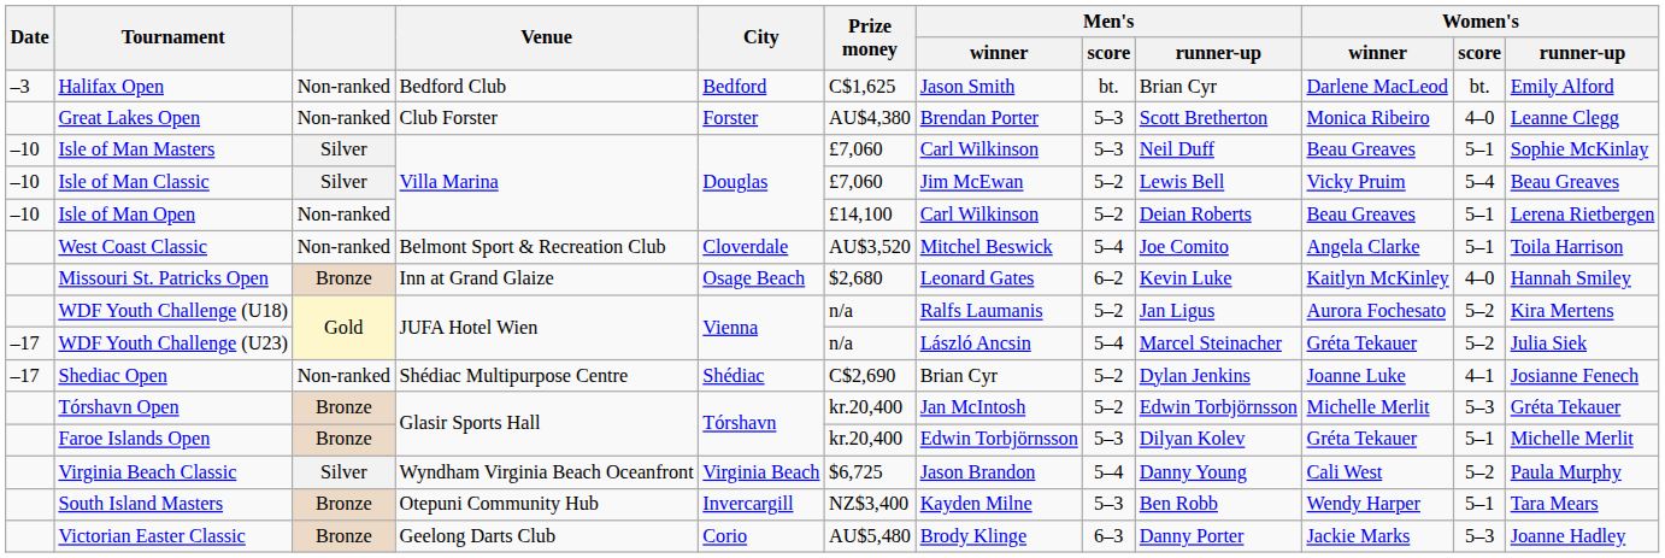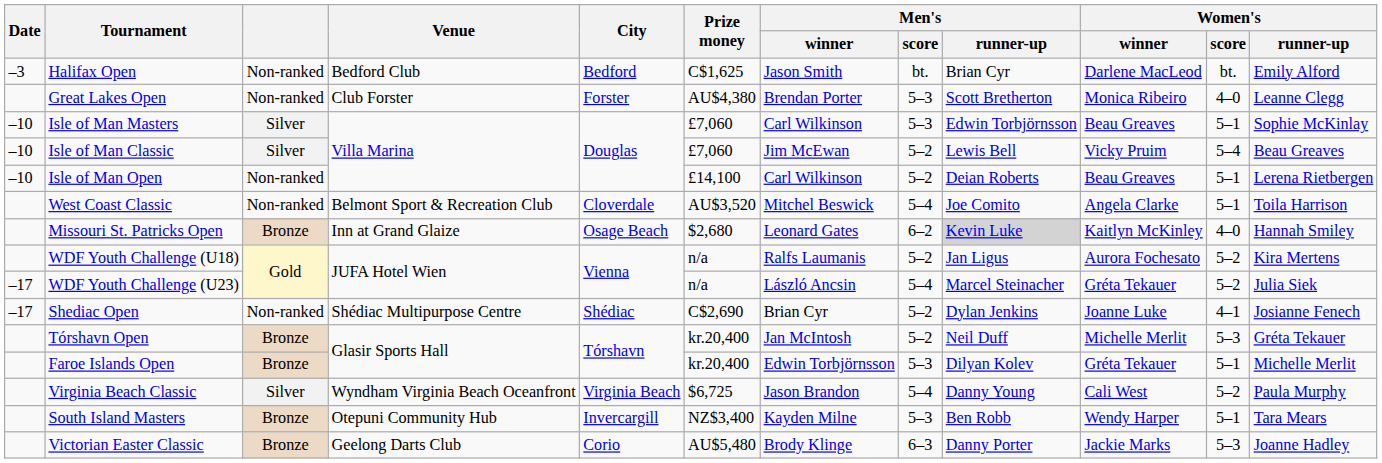 <table class="wikitable sortable" style="font-size: 85%">
 <tr>
 <th rowspan="2">Date</th>
 <th rowspan="2">Tournament</th>
 <th rowspan="2"></th>
 <th rowspan="2">Venue</th>
 <th rowspan="2">City</th>
 <th rowspan="2" class=unsortable>Prize<br>money</th>
 <th colspan="3">Men's</th>
 <th colspan="3">Women's</th>
 </tr>
 <tr>
 <th>winner</th>
 <th class=unsortable>score</th>
 <th>runner-up</th>
 <th>winner</th>
 <th class=unsortable>score</th>
 <th>runner-up</th>
 </tr>
 <tr>
 <td>–3</td>
 <td><a href='#'>Halifax Open</a></td>
 <td align="center">Non-ranked</td>
 <td>Bedford  Club</td>
 <td> <a href='#'>Bedford</a></td>
 <td>C$1,625</td>
 <td> <a href='#'>Jason Smith</a></td>
 <td align="center">bt.</td>
 <td> Brian Cyr</td>
 <td> <a href='#'>Darlene MacLeod</a></td>
 <td align="center">bt.</td>
 <td> <a href='#'>Emily Alford</a></td>
 </tr>
 <tr>
 <td></td>
 <td><a href='#'> Great Lakes Open</a></td>
 <td align="center">Non-ranked</td>
 <td>Club Forster</td>
 <td> <a href='#'>Forster</a></td>
 <td>AU$4,380</td>
 <td> <a href='#'>Brendan Porter</a></td>
 <td align="center">5–3</td>
 <td> <a href='#'>Scott Bretherton</a></td>
 <td> <a href='#'>Monica Ribeiro</a></td>
 <td align="center">4–0</td>
 <td> <a href='#'>Leanne Clegg</a></td>
 </tr>
 <tr>
 <td>–10</td>
 <td><a href='#'>Isle of Man Masters</a></td>
 <td bgcolor="f2f2f2" align="center">Silver</td>
 <td rowspan=3><a href='#'>Villa Marina</a></td>
 <td rowspan=3> <a href='#'>Douglas</a></td>
 <td>£7,060</td>
 <td> <a href='#'>Carl Wilkinson</a></td>
 <td align="center">5–3</td>
-<td> <a href='#'>Neil Duff</a></td>
+<td> <a href='#'>Edwin Torbjörnsson</a></td>
 <td> <a href='#'>Beau Greaves</a></td>
 <td align="center">5–1</td>
 <td> <a href='#'>Sophie McKinlay</a></td>
 </tr>
 <tr>
 <td>–10</td>
 <td><a href='#'>Isle of Man Classic</a></td>
 <td bgcolor="f2f2f2" align="center">Silver</td>
 <td>£7,060</td>
 <td> <a href='#'>Jim McEwan</a></td>
 <td align="center">5–2</td>
 <td> <a href='#'>Lewis Bell</a></td>
 <td> <a href='#'>Vicky Pruim</a></td>
 <td align="center">5–4</td>
 <td> <a href='#'>Beau Greaves</a></td>
 </tr>
 <tr>
 <td>–10</td>
 <td><a href='#'>Isle of Man Open</a></td>
 <td align="center">Non-ranked</td>
 <td>£14,100</td>
 <td> <a href='#'>Carl Wilkinson</a></td>
 <td align="center">5–2</td>
 <td> <a href='#'>Deian Roberts</a></td>
 <td> <a href='#'>Beau Greaves</a></td>
 <td align="center">5–1</td>
 <td> <a href='#'>Lerena Rietbergen</a></td>
 </tr>
 <tr>
 <td></td>
 <td><a href='#'>West Coast Classic</a></td>
 <td align="center">Non-ranked</td>
 <td>Belmont Sport & Recreation Club</td>
 <td> <a href='#'>Cloverdale</a></td>
 <td>AU$3,520</td>
 <td> <a href='#'>Mitchel Beswick</a></td>
 <td align="center">5–4</td>
 <td> <a href='#'>Joe Comito</a></td>
 <td> <a href='#'>Angela Clarke</a></td>
 <td align="center">5–1</td>
 <td> <a href='#'>Toila Harrison</a></td>
 </tr>
 <tr>
 <td></td>
 <td><a href='#'>Missouri St. Patricks Open</a></td>
 <td bgcolor="ecd9c6" align="center">Bronze</td>
 <td>Inn at Grand Glaize</td>
 <td> <a href='#'>Osage Beach</a></td>
 <td>$2,680</td>
 <td> <a href='#'>Leonard Gates</a></td>
 <td align="center">6–2</td>
-<td> <a href='#'>Kevin Luke</a></td>
+<td style="background: lightgrey;"> <a href='#'>Kevin Luke</a></td>
 <td> <a href='#'>Kaitlyn McKinley</a></td>
 <td align="center">4–0</td>
 <td> <a href='#'>Hannah Smiley</a></td>
 </tr>
 <tr>
 <td></td>
 <td><a href='#'>WDF Youth Challenge</a> (U18)</td>
 <td rowspan=2 bgcolor="fff7cc" align="center">Gold</td>
 <td rowspan=2>JUFA Hotel Wien</td>
 <td rowspan=2> <a href='#'>Vienna</a></td>
 <td>n/a</td>
 <td> <a href='#'>Ralfs Laumanis</a></td>
 <td align="center">5–2</td>
 <td> <a href='#'>Jan Ligus</a></td>
 <td> <a href='#'>Aurora Fochesato</a></td>
 <td align="center">5–2</td>
 <td> <a href='#'>Kira Mertens</a></td>
 </tr>
 <tr>
 <td>–17</td>
 <td><a href='#'>WDF Youth Challenge</a> (U23)</td>
 <td>n/a</td>
 <td> <a href='#'>László Ancsin</a></td>
 <td align="center">5–4</td>
 <td> <a href='#'>Marcel Steinacher</a></td>
 <td> <a href='#'>Gréta Tekauer</a></td>
 <td align="center">5–2</td>
 <td> <a href='#'>Julia Siek</a></td>
 </tr>
 <tr>
 <td>–17</td>
 <td><a href='#'>Shediac Open</a></td>
 <td align="center">Non-ranked</td>
 <td>Shédiac Multipurpose Centre</td>
 <td> <a href='#'>Shédiac</a></td>
 <td>C$2,690</td>
 <td> Brian Cyr</td>
 <td align="center">5–2</td>
 <td> <a href='#'>Dylan Jenkins</a></td>
 <td> <a href='#'>Joanne Luke</a></td>
 <td align="center">4–1</td>
 <td> <a href='#'>Josianne Fenech</a></td>
 </tr>
 <tr>
 <td></td>
 <td><a href='#'>Tórshavn Open</a></td>
 <td bgcolor="ecd9c6" align="center">Bronze</td>
 <td rowspan=2>Glasir Sports Hall</td>
 <td rowspan=2> <a href='#'>Tórshavn</a></td>
 <td>kr.20,400</td>
 <td> <a href='#'>Jan McIntosh</a></td>
 <td align="center">5–2</td>
-<td> <a href='#'>Edwin Torbjörnsson</a></td>
+<td> <a href='#'>Neil Duff</a></td>
 <td> <a href='#'>Michelle Merlit</a></td>
 <td align="center">5–3</td>
 <td> <a href='#'>Gréta Tekauer</a></td>
 </tr>
 <tr>
 <td></td>
 <td><a href='#'>Faroe Islands Open</a></td>
 <td bgcolor="ecd9c6" align="center">Bronze</td>
 <td>kr.20,400</td>
 <td> <a href='#'>Edwin Torbjörnsson</a></td>
 <td align="center">5–3</td>
 <td> <a href='#'>Dilyan Kolev</a></td>
 <td> <a href='#'>Gréta Tekauer</a></td>
 <td align="center">5–1</td>
 <td> <a href='#'>Michelle Merlit</a></td>
 </tr>
 <tr>
 <td></td>
 <td><a href='#'>Virginia Beach Classic</a></td>
 <td bgcolor="f2f2f2" align="center">Silver</td>
 <td>Wyndham Virginia Beach Oceanfront</td>
 <td> <a href='#'>Virginia Beach</a></td>
 <td>$6,725</td>
 <td> <a href='#'>Jason Brandon</a></td>
 <td align="center">5–4</td>
 <td> <a href='#'>Danny Young</a></td>
 <td> <a href='#'>Cali West</a></td>
 <td align="center">5–2</td>
 <td> <a href='#'>Paula Murphy</a></td>
 </tr>
 <tr>
 <td></td>
 <td><a href='#'>South Island Masters</a></td>
 <td bgcolor="ecd9c6" align="center">Bronze</td>
 <td>Otepuni Community Hub</td>
 <td> <a href='#'>Invercargill</a></td>
 <td>NZ$3,400</td>
 <td> <a href='#'>Kayden Milne</a></td>
 <td align="center">5–3</td>
 <td> <a href='#'>Ben Robb</a></td>
 <td> <a href='#'>Wendy Harper</a></td>
 <td align="center">5–1</td>
 <td> <a href='#'>Tara Mears</a></td>
 </tr>
 <tr>
 <td></td>
 <td><a href='#'>Victorian Easter Classic</a></td>
 <td bgcolor="ecd9c6" align="center">Bronze</td>
 <td>Geelong Darts Club</td>
 <td> <a href='#'>Corio</a></td>
 <td>AU$5,480</td>
 <td> <a href='#'>Brody Klinge</a></td>
 <td align="center">6–3</td>
 <td> <a href='#'>Danny Porter</a></td>
 <td> <a href='#'>Jackie Marks</a></td>
 <td align="center">5–3</td>
 <td> <a href='#'>Joanne Hadley</a></td>
 </tr>
 </table>
